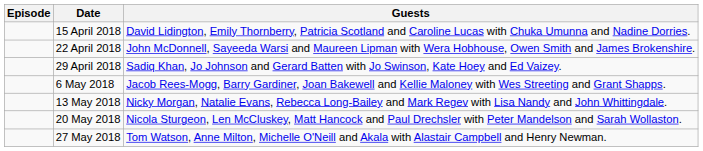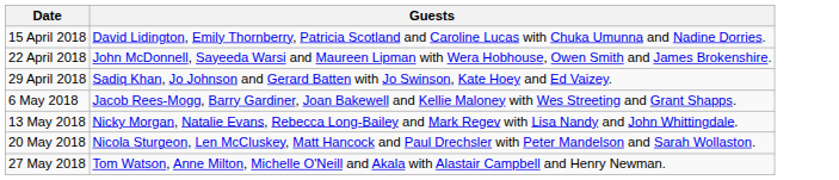 <table class="wikitable">
 <tr>
-<th><strong>Episode</strong></th>
 <th><strong>Date</strong></th>
 <th><strong>Guests</strong></th>
 </tr>
 <tr>
-<td></td>
 <td>15 April 2018</td>
 <td><a href='#'>David Lidington</a>, <a href='#'>Emily Thornberry</a>, <a href='#'>Patricia Scotland</a> and <a href='#'>Caroline Lucas</a> with <a href='#'>Chuka Umunna</a> and <a href='#'>Nadine Dorries</a>.</td>
 </tr>
 <tr>
-<td></td>
 <td>22 April 2018</td>
 <td><a href='#'>John McDonnell</a>, <a href='#'>Sayeeda Warsi</a> and <a href='#'>Maureen Lipman</a> with <a href='#'>Wera Hobhouse</a>, <a href='#'>Owen Smith</a> and <a href='#'>James Brokenshire</a>.</td>
 </tr>
 <tr>
-<td></td>
 <td>29 April 2018</td>
 <td><a href='#'>Sadiq Khan</a>, <a href='#'>Jo Johnson</a> and <a href='#'>Gerard Batten</a> with <a href='#'>Jo Swinson</a>, <a href='#'>Kate Hoey</a> and <a href='#'>Ed Vaizey</a>.</td>
 </tr>
 <tr>
-<td></td>
 <td>6 May 2018</td>
 <td><a href='#'>Jacob Rees-Mogg</a>, <a href='#'>Barry Gardiner</a>, <a href='#'>Joan Bakewell</a> and <a href='#'>Kellie Maloney</a> with <a href='#'>Wes Streeting</a> and <a href='#'>Grant Shapps</a>.</td>
 </tr>
 <tr>
-<td></td>
 <td>13 May 2018</td>
 <td><a href='#'>Nicky Morgan</a>, <a href='#'>Natalie Evans</a>, <a href='#'>Rebecca Long-Bailey</a> and <a href='#'>Mark Regev</a> with <a href='#'>Lisa Nandy</a> and <a href='#'>John Whittingdale</a>.</td>
 </tr>
 <tr>
-<td></td>
 <td>20 May 2018</td>
 <td><a href='#'>Nicola Sturgeon</a>, <a href='#'>Len McCluskey</a>, <a href='#'>Matt Hancock</a> and <a href='#'>Paul Drechsler</a> with <a href='#'>Peter Mandelson</a> and <a href='#'>Sarah Wollaston</a>.</td>
 </tr>
 <tr>
-<td></td>
 <td>27 May 2018</td>
 <td><a href='#'>Tom Watson</a>, <a href='#'>Anne Milton</a>, <a href='#'>Michelle O'Neill</a> and <a href='#'>Akala</a> with <a href='#'>Alastair Campbell</a> and Henry Newman.</td>
 </tr>
 </table>
